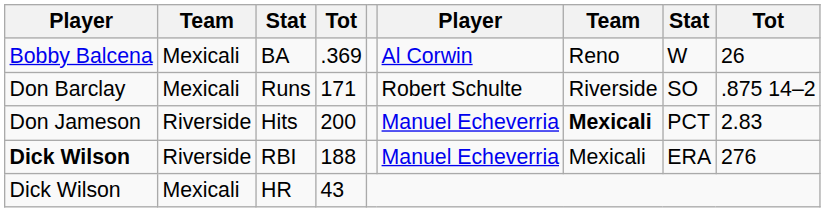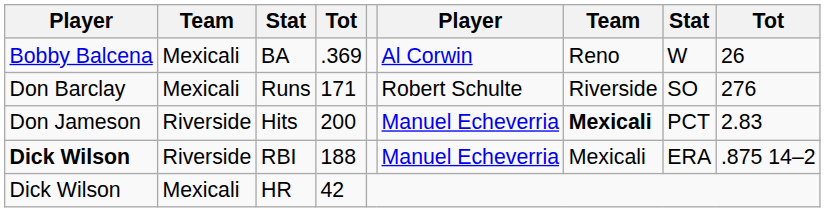 <table class="wikitable">
 <tr>
 <th>Player</th>
 <th>Team</th>
 <th>Stat</th>
 <th>Tot</th>
 <th></th>
 <th>Player</th>
 <th>Team</th>
 <th>Stat</th>
 <th>Tot</th>
 </tr>
 <tr>
 <td><a href='#'>Bobby Balcena</a></td>
 <td>Mexicali</td>
 <td>BA</td>
 <td>.369</td>
 <td></td>
 <td><a href='#'>Al Corwin</a></td>
 <td>Reno</td>
 <td>W</td>
 <td>26</td>
 </tr>
 <tr>
 <td>Don Barclay</td>
 <td>Mexicali</td>
 <td>Runs</td>
 <td>171</td>
 <td></td>
 <td>Robert Schulte</td>
 <td>Riverside</td>
 <td>SO</td>
-<td>.875 14–2</td>
+<td>276</td>
 </tr>
 <tr>
 <td>Don Jameson</td>
 <td>Riverside</td>
 <td>Hits</td>
 <td>200</td>
 <td></td>
 <td><a href='#'>Manuel Echeverria</a></td>
 <td><strong>Mexicali</strong></td>
 <td>PCT</td>
 <td>2.83</td>
 </tr>
 <tr>
 <td><strong>Dick Wilson</strong></td>
 <td>Riverside</td>
 <td>RBI</td>
 <td>188</td>
 <td></td>
 <td><a href='#'>Manuel Echeverria</a></td>
 <td>Mexicali</td>
 <td>ERA</td>
-<td>276</td>
+<td>.875 14–2</td>
 </tr>
 <tr>
 <td>Dick Wilson</td>
 <td>Mexicali</td>
 <td>HR</td>
-<td>43</td>
+<td>42</td>
 </tr>
 </table>
